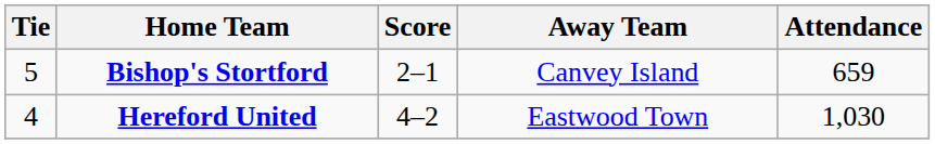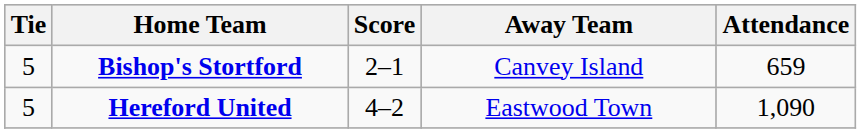 <table class="wikitable" style="text-align:center;">
 <tr>
 <th width=20>Tie</th>
 <th width=175>Home Team</th>
 <th width=20>Score</th>
 <th width=175>Away Team</th>
 <th width=20>Attendance</th>
 </tr>
 <tr>
 <td>5</td>
 <td><strong><a href='#'>Bishop's Stortford</a></strong></td>
 <td>2–1</td>
 <td><a href='#'>Canvey Island</a></td>
 <td>659</td>
 </tr>
 <tr>
-<td>4</td>
+<td>5</td>
 <td><strong><a href='#'>Hereford United</a></strong></td>
 <td>4–2</td>
 <td><a href='#'>Eastwood Town</a></td>
-<td>1,030</td>
+<td>1,090</td>
 </tr>
 </table>
